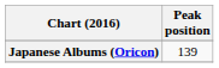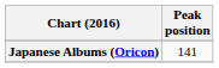 <table class="wikitable sortable plainrowheaders" style="text-align:center">
 <tr>
 <th scope="col">Chart (2016)</th>
 <th scope="col">Peak<br> position</th>
 </tr>
 <tr>
 </tr>
 <tr>
 <th scope="row">Japanese Albums (<a href='#'>Oricon</a>)</th>
-<td>139</td>
+<td>141</td>
 </tr>
 <tr>
 </tr>
 <tr>
 </tr>
 </table>
